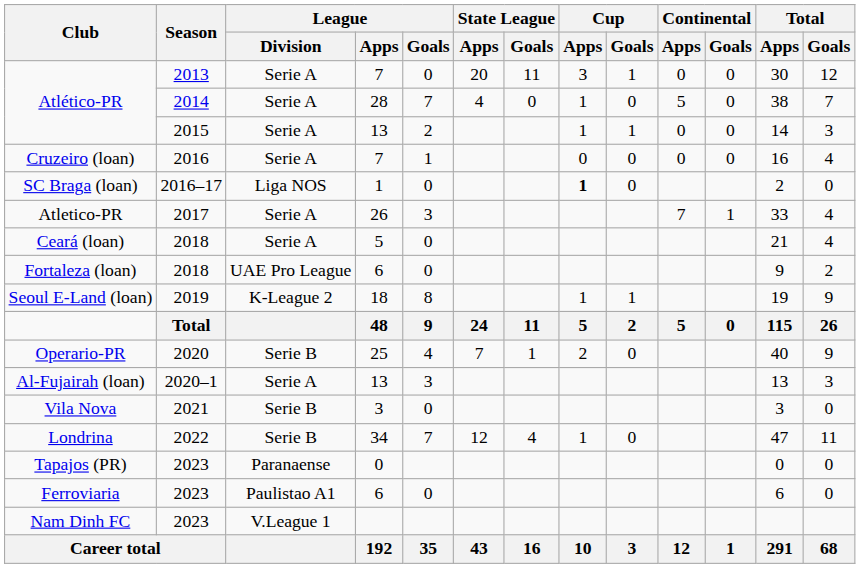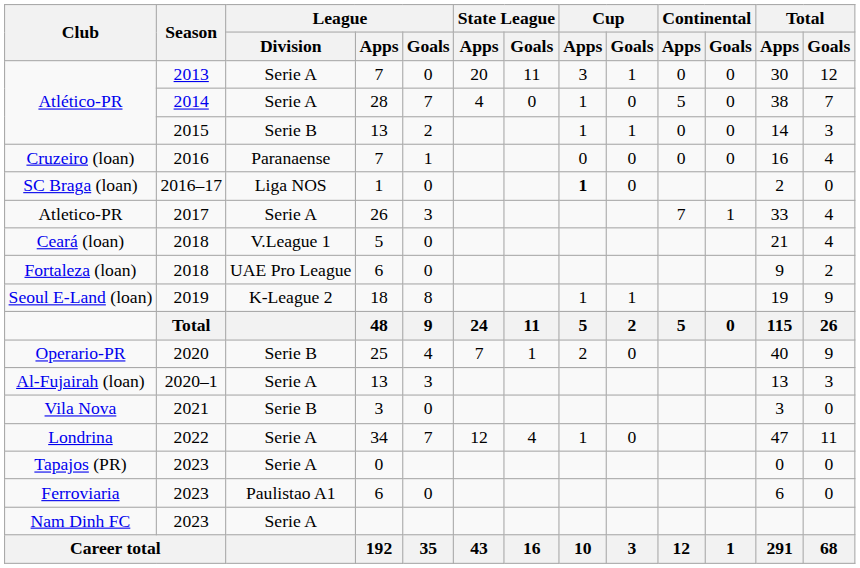 <table class="wikitable" style="text-align: center">
 <tr>
 <th rowspan="2">Club</th>
 <th rowspan="2">Season</th>
 <th colspan="3">League</th>
 <th colspan="2">State League</th>
 <th colspan="2">Cup</th>
 <th colspan="2">Continental</th>
 <th colspan="2">Total</th>
 </tr>
 <tr>
 <th>Division</th>
 <th>Apps</th>
 <th>Goals</th>
 <th>Apps</th>
 <th>Goals</th>
 <th>Apps</th>
 <th>Goals</th>
 <th>Apps</th>
 <th>Goals</th>
 <th>Apps</th>
 <th>Goals</th>
 </tr>
 <tr>
 <td rowspan="3"><a href='#'>Atlético-PR</a></td>
 <td><a href='#'>2013</a></td>
 <td>Serie A</td>
 <td>7</td>
 <td>0</td>
 <td>20</td>
 <td>11</td>
 <td>3</td>
 <td>1</td>
 <td>0</td>
 <td>0</td>
 <td>30</td>
 <td>12</td>
 </tr>
 <tr>
 <td><a href='#'>2014</a></td>
 <td>Serie A</td>
 <td>28</td>
 <td>7</td>
 <td>4</td>
 <td>0</td>
 <td>1</td>
 <td>0</td>
 <td>5</td>
 <td>0</td>
 <td>38</td>
 <td>7</td>
 </tr>
 <tr>
 <td>2015</td>
-<td>Serie A</td>
+<td>Serie B</td>
 <td>13</td>
 <td>2</td>
 <td></td>
 <td></td>
 <td>1</td>
 <td>1</td>
 <td>0</td>
 <td>0</td>
 <td>14</td>
 <td>3</td>
 </tr>
 <tr>
 <td><a href='#'>Cruzeiro</a> (loan)</td>
 <td>2016</td>
-<td>Serie A</td>
+<td>Paranaense</td>
 <td>7</td>
 <td>1</td>
 <td></td>
 <td></td>
 <td>0</td>
 <td>0</td>
 <td>0</td>
 <td>0</td>
 <td>16</td>
 <td>4</td>
 </tr>
 <tr>
 <td><a href='#'>SC Braga</a> (loan)</td>
 <td>2016–17</td>
 <td>Liga NOS</td>
 <td>1</td>
 <td>0</td>
 <td></td>
 <td></td>
 <td><strong>1</strong></td>
 <td>0</td>
 <td></td>
 <td></td>
 <td>2</td>
 <td>0</td>
 </tr>
 <tr>
 <td>Atletico-PR</td>
 <td>2017</td>
 <td>Serie A</td>
 <td>26</td>
 <td>3</td>
 <td></td>
 <td></td>
 <td></td>
 <td></td>
 <td>7</td>
 <td>1</td>
 <td>33</td>
 <td>4</td>
 </tr>
 <tr>
 <td><a href='#'>Ceará</a> (loan)</td>
 <td>2018</td>
-<td>Serie A</td>
+<td>V.League 1</td>
 <td>5</td>
 <td>0</td>
 <td></td>
 <td></td>
 <td></td>
 <td></td>
 <td></td>
 <td></td>
 <td>21</td>
 <td>4</td>
 </tr>
 <tr>
 <td><a href='#'>Fortaleza</a> (loan)</td>
 <td>2018</td>
 <td>UAE Pro League</td>
 <td>6</td>
 <td>0</td>
 <td></td>
 <td></td>
 <td></td>
 <td></td>
 <td></td>
 <td></td>
 <td>9</td>
 <td>2</td>
 </tr>
 <tr>
 <td><a href='#'>Seoul E-Land</a> (loan)</td>
 <td>2019</td>
 <td>K-League 2</td>
 <td>18</td>
 <td>8</td>
 <td></td>
 <td></td>
 <td>1</td>
 <td>1</td>
 <td></td>
 <td></td>
 <td>19</td>
 <td>9</td>
 </tr>
 <tr>
 <td></td>
 <th>Total</th>
 <th></th>
 <th>48</th>
 <th>9</th>
 <th>24</th>
 <th>11</th>
 <th>5</th>
 <th>2</th>
 <th>5</th>
 <th>0</th>
 <th>115</th>
 <th>26</th>
 </tr>
 <tr>
 <td><a href='#'>Operario-PR</a></td>
 <td>2020</td>
 <td>Serie B</td>
 <td>25</td>
 <td>4</td>
 <td>7</td>
 <td>1</td>
 <td>2</td>
 <td>0</td>
 <td></td>
 <td></td>
 <td>40</td>
 <td>9</td>
 </tr>
 <tr>
 <td><a href='#'>Al-Fujairah</a> (loan)</td>
 <td>2020–1</td>
 <td>Serie A</td>
 <td>13</td>
 <td>3</td>
 <td></td>
 <td></td>
 <td></td>
 <td></td>
 <td></td>
 <td></td>
 <td>13</td>
 <td>3</td>
 </tr>
 <tr>
 <td><a href='#'>Vila Nova</a></td>
 <td>2021</td>
 <td>Serie B</td>
 <td>3</td>
 <td>0</td>
 <td></td>
 <td></td>
 <td></td>
 <td></td>
 <td></td>
 <td></td>
 <td>3</td>
 <td>0</td>
 </tr>
 <tr>
 <td><a href='#'>Londrina</a></td>
 <td>2022</td>
-<td>Serie B</td>
+<td>Serie A</td>
 <td>34</td>
 <td>7</td>
 <td>12</td>
 <td>4</td>
 <td>1</td>
 <td>0</td>
 <td></td>
 <td></td>
 <td>47</td>
 <td>11</td>
 </tr>
 <tr>
 <td><a href='#'>Tapajos</a> (PR)</td>
 <td>2023</td>
-<td>Paranaense</td>
+<td>Serie A</td>
 <td>0</td>
 <td></td>
 <td></td>
 <td></td>
 <td></td>
 <td></td>
 <td></td>
 <td></td>
 <td>0</td>
 <td>0</td>
 </tr>
 <tr>
 <td><a href='#'>Ferroviaria</a></td>
 <td>2023</td>
 <td>Paulistao A1</td>
 <td>6</td>
 <td>0</td>
 <td></td>
 <td></td>
 <td></td>
 <td></td>
 <td></td>
 <td></td>
 <td>6</td>
 <td>0</td>
 </tr>
 <tr>
 <td><a href='#'>Nam Dinh FC</a></td>
 <td>2023</td>
-<td>V.League 1</td>
+<td>Serie A</td>
 <td></td>
 <td></td>
 <td></td>
 <td></td>
 <td></td>
 <td></td>
 <td></td>
 <td></td>
 <td></td>
 <td></td>
 </tr>
 <tr>
 <th colspan="2">Career total</th>
 <th></th>
 <th>192</th>
 <th>35</th>
 <th>43</th>
 <th>16</th>
 <th>10</th>
 <th>3</th>
 <th>12</th>
 <th>1</th>
 <th>291</th>
 <th>68</th>
 </tr>
 </table>
